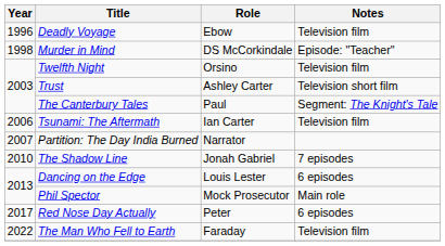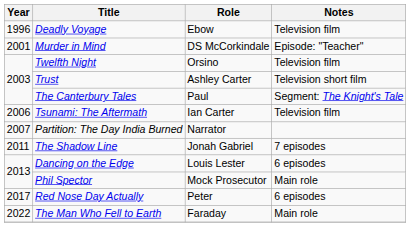 <table class="wikitable sortable">
 <tr>
 <th>Year</th>
 <th>Title</th>
 <th>Role</th>
 <th>Notes</th>
 </tr>
 <tr>
 <td>1996</td>
 <td><em><a href='#'>Deadly Voyage</a></em></td>
 <td>Ebow</td>
 <td>Television film</td>
 </tr>
 <tr>
-<td>1998</td>
+<td>2001</td>
 <td><em><a href='#'>Murder in Mind</a></em></td>
 <td>DS McCorkindale</td>
 <td>Episode: "Teacher"</td>
 </tr>
 <tr>
 <td rowspan="3">2003</td>
 <td><em><a href='#'>Twelfth Night</a></em></td>
 <td>Orsino</td>
 <td>Television film</td>
 </tr>
 <tr>
 <td><em><a href='#'>Trust</a></em></td>
 <td>Ashley Carter</td>
 <td>Television short film</td>
 </tr>
 <tr>
 <td><em><a href='#'>The Canterbury Tales</a></em></td>
 <td>Paul</td>
 <td>Segment: <em><a href='#'>The Knight's Tale</a></em></td>
 </tr>
 <tr>
 <td>2006</td>
 <td><em><a href='#'>Tsunami: The Aftermath</a></em></td>
 <td>Ian Carter</td>
 <td>Television film</td>
 </tr>
 <tr>
 <td>2007</td>
 <td><em>Partition: The Day India Burned</em></td>
 <td>Narrator</td>
 <td></td>
 </tr>
 <tr>
-<td>2010</td>
+<td>2011</td>
 <td><em><a href='#'>The Shadow Line</a></em></td>
 <td>Jonah Gabriel</td>
 <td>7 episodes</td>
 </tr>
 <tr>
 <td rowspan="2">2013</td>
 <td><em><a href='#'>Dancing on the Edge</a></em></td>
 <td>Louis Lester</td>
 <td>6 episodes</td>
 </tr>
 <tr>
 <td><em><a href='#'>Phil Spector</a></em></td>
 <td>Mock Prosecutor</td>
 <td>Main role</td>
 </tr>
 <tr>
 <td>2017</td>
 <td><em><a href='#'>Red Nose Day Actually</a></em></td>
 <td>Peter</td>
 <td>6 episodes</td>
 </tr>
 <tr>
 <td>2022</td>
 <td><em><a href='#'>The Man Who Fell to Earth</a></em></td>
 <td>Faraday</td>
-<td>Television film</td>
+<td>Main role</td>
 </tr>
 <tr>
 </tr>
 </table>
